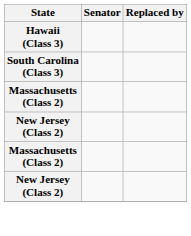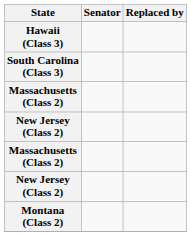 <table class="wikitable sortable plainrowheaders">
 <tr>
 <th scope="col">State</th>
 <th scope="col">Senator</th>
 <th scope="col">Replaced by</th>
 </tr>
 <tr>
 <th>Hawaii<br>(Class 3)</th>
 <td></td>
 <td></td>
 </tr>
 <tr>
 <th>South Carolina<br>(Class 3)</th>
 <td></td>
 <td></td>
 </tr>
 <tr>
 <th>Massachusetts<br>(Class 2)</th>
 <td></td>
 <td></td>
 </tr>
 <tr>
 <th>New Jersey<br>(Class 2)</th>
 <td></td>
 <td></td>
 </tr>
 <tr>
 <th>Massachusetts<br>(Class 2)</th>
 <td></td>
 <td></td>
 </tr>
 <tr>
 <th>New Jersey<br>(Class 2)</th>
 <td></td>
 <td></td>
 </tr>
 <tr>
+<th>Montana<br>(Class 2)</th>
+<td></td>
+<td></td>
+</tr>
+<tr>
 </tr>
 </table>
